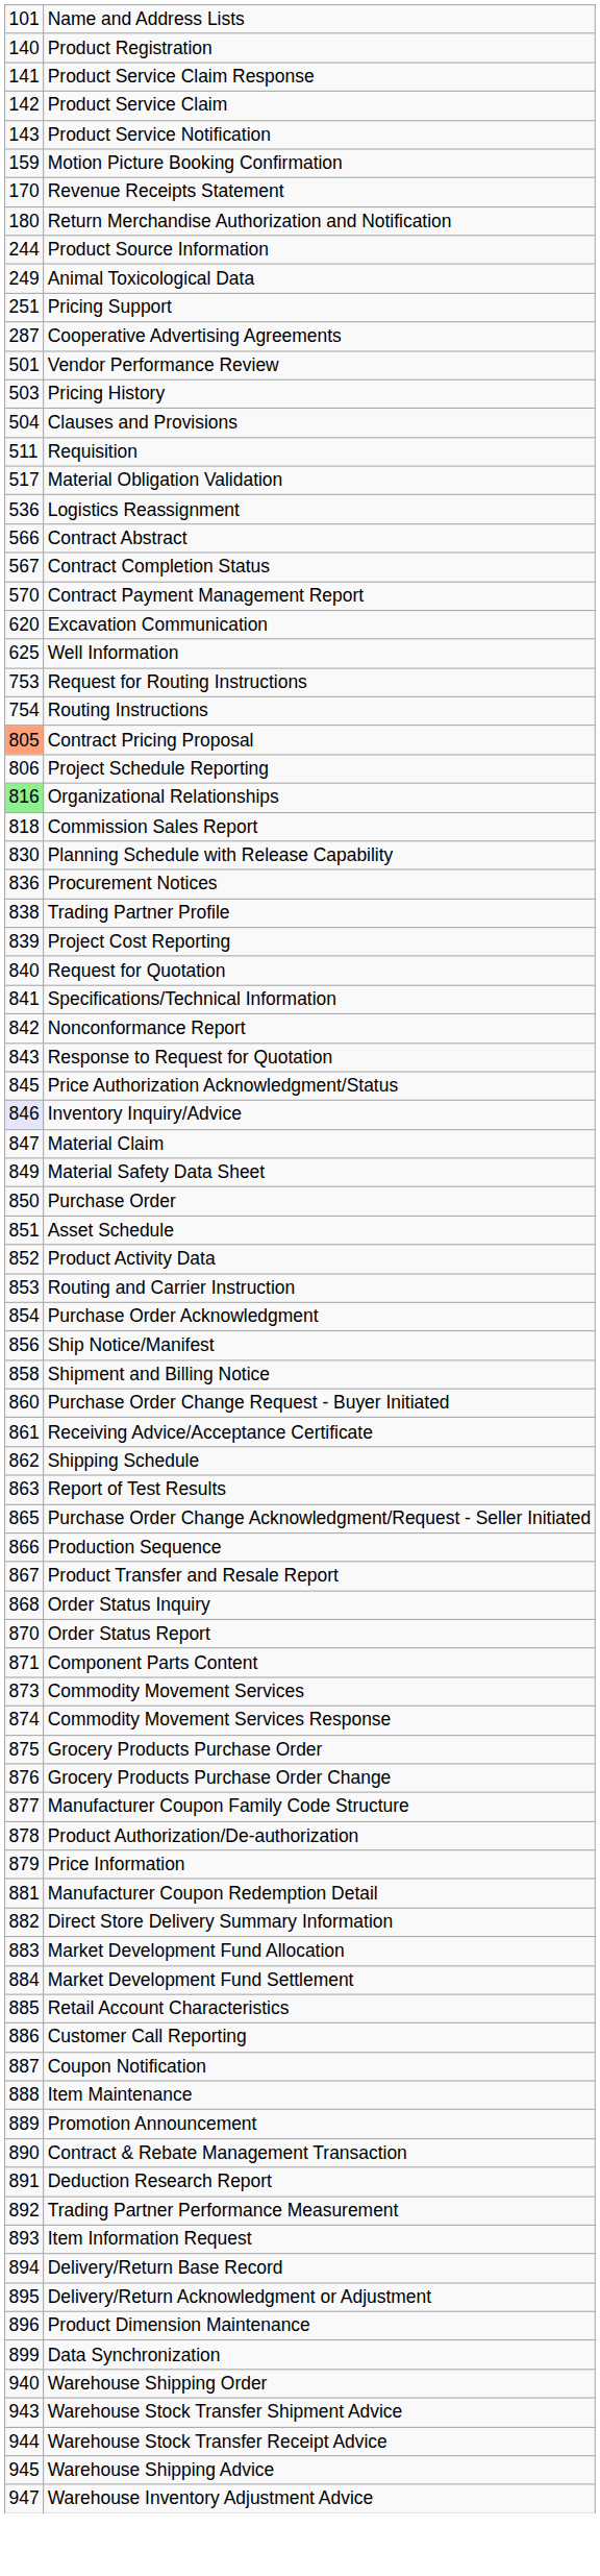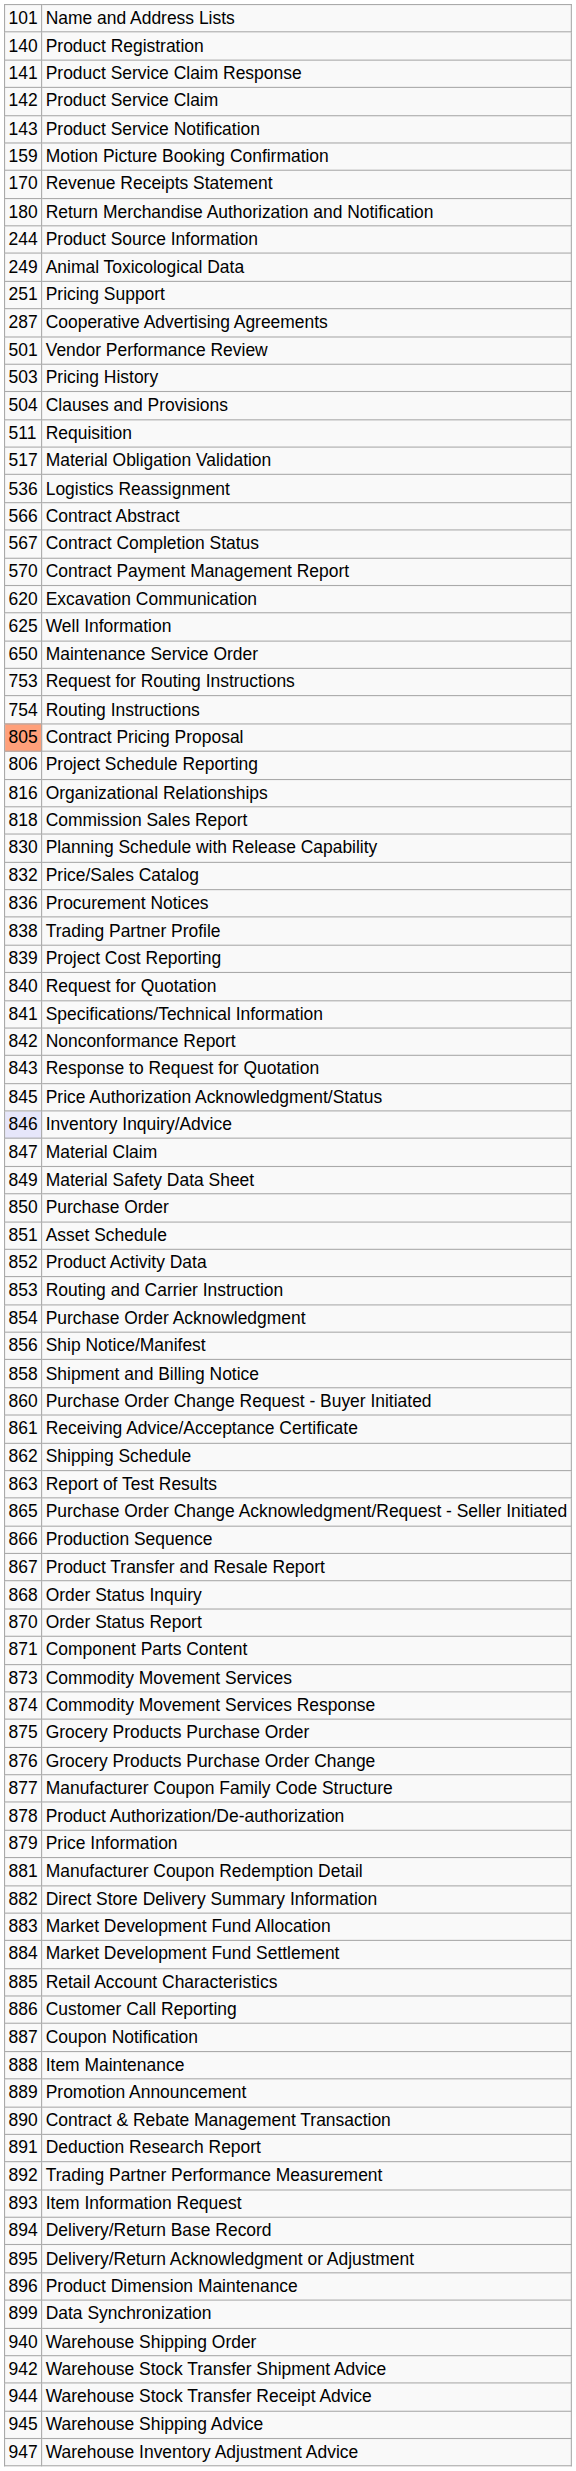 <table class="wikitable">
 <tr>
 <td>101</td>
 <td>Name and Address Lists</td>
 </tr>
 <tr>
 <td>140</td>
 <td>Product Registration</td>
 </tr>
 <tr>
 <td>141</td>
 <td>Product Service Claim Response</td>
 </tr>
 <tr>
 <td>142</td>
 <td>Product Service Claim</td>
 </tr>
 <tr>
 <td>143</td>
 <td>Product Service Notification</td>
 </tr>
 <tr>
 <td>159</td>
 <td>Motion Picture Booking Confirmation</td>
 </tr>
 <tr>
 <td>170</td>
 <td>Revenue Receipts Statement</td>
 </tr>
 <tr>
 <td>180</td>
 <td>Return Merchandise Authorization and Notification</td>
 </tr>
 <tr>
 <td>244</td>
 <td>Product Source Information</td>
 </tr>
 <tr>
 <td>249</td>
 <td>Animal Toxicological Data</td>
 </tr>
 <tr>
 <td>251</td>
 <td>Pricing Support</td>
 </tr>
 <tr>
 <td>287</td>
 <td>Cooperative Advertising Agreements</td>
 </tr>
 <tr>
 <td>501</td>
 <td>Vendor Performance Review</td>
 </tr>
 <tr>
 <td>503</td>
 <td>Pricing History</td>
 </tr>
 <tr>
 <td>504</td>
 <td>Clauses and Provisions</td>
 </tr>
 <tr>
 <td>511</td>
 <td>Requisition</td>
 </tr>
 <tr>
 <td>517</td>
 <td>Material Obligation Validation</td>
 </tr>
 <tr>
 <td>536</td>
 <td>Logistics Reassignment</td>
 </tr>
 <tr>
 <td>566</td>
 <td>Contract Abstract</td>
 </tr>
 <tr>
 <td>567</td>
 <td>Contract Completion Status</td>
 </tr>
 <tr>
 <td>570</td>
 <td>Contract Payment Management Report</td>
 </tr>
 <tr>
 <td>620</td>
 <td>Excavation Communication</td>
 </tr>
 <tr>
 <td>625</td>
 <td>Well Information</td>
 </tr>
 <tr>
+<td>650</td>
+<td>Maintenance Service Order</td>
+</tr>
+<tr>
 <td>753</td>
 <td>Request for Routing Instructions</td>
 </tr>
 <tr>
 <td>754</td>
 <td>Routing Instructions</td>
 </tr>
 <tr>
 <td style="background: lightsalmon;">805</td>
 <td>Contract Pricing Proposal</td>
 </tr>
 <tr>
 <td>806</td>
 <td>Project Schedule Reporting</td>
 </tr>
 <tr>
-<td style="background: lightgreen;">816</td>
+<td>816</td>
 <td>Organizational Relationships</td>
 </tr>
 <tr>
 <td>818</td>
 <td>Commission Sales Report</td>
 </tr>
 <tr>
 <td>830</td>
 <td>Planning Schedule with Release Capability</td>
+</tr>
+<tr>
+<td>832</td>
+<td>Price/Sales Catalog</td>
 </tr>
 <tr>
 <td>836</td>
 <td>Procurement Notices</td>
 </tr>
 <tr>
 <td>838</td>
 <td>Trading Partner Profile</td>
 </tr>
 <tr>
 <td>839</td>
 <td>Project Cost Reporting</td>
 </tr>
 <tr>
 <td>840</td>
 <td>Request for Quotation</td>
 </tr>
 <tr>
 <td>841</td>
 <td>Specifications/Technical Information</td>
 </tr>
 <tr>
 <td>842</td>
 <td>Nonconformance Report</td>
 </tr>
 <tr>
 <td>843</td>
 <td>Response to Request for Quotation</td>
 </tr>
 <tr>
 <td>845</td>
 <td>Price Authorization Acknowledgment/Status</td>
 </tr>
 <tr>
 <td style="background: lavender;">846</td>
 <td>Inventory Inquiry/Advice</td>
 </tr>
 <tr>
 <td>847</td>
 <td>Material Claim</td>
 </tr>
 <tr>
 <td>849</td>
 <td>Material Safety Data Sheet</td>
 </tr>
 <tr>
 <td>850</td>
 <td>Purchase Order</td>
 </tr>
 <tr>
 <td>851</td>
 <td>Asset Schedule</td>
 </tr>
 <tr>
 <td>852</td>
 <td>Product Activity Data</td>
 </tr>
 <tr>
 <td>853</td>
 <td>Routing and Carrier Instruction</td>
 </tr>
 <tr>
 <td>854</td>
 <td>Purchase Order Acknowledgment</td>
 </tr>
 <tr>
 <td>856</td>
 <td>Ship Notice/Manifest</td>
 </tr>
 <tr>
 <td>858</td>
 <td>Shipment and Billing Notice</td>
 </tr>
 <tr>
 <td>860</td>
 <td>Purchase Order Change Request - Buyer Initiated</td>
 </tr>
 <tr>
 <td>861</td>
 <td>Receiving Advice/Acceptance Certificate</td>
 </tr>
 <tr>
 <td>862</td>
 <td>Shipping Schedule</td>
 </tr>
 <tr>
 <td>863</td>
 <td>Report of Test Results</td>
 </tr>
 <tr>
 <td>865</td>
 <td>Purchase Order Change Acknowledgment/Request - Seller Initiated</td>
 </tr>
 <tr>
 <td>866</td>
 <td>Production Sequence</td>
 </tr>
 <tr>
 <td>867</td>
 <td>Product Transfer and Resale Report</td>
 </tr>
 <tr>
 <td>868</td>
 <td>Order Status Inquiry</td>
 </tr>
 <tr>
 <td>870</td>
 <td>Order Status Report</td>
 </tr>
 <tr>
 <td>871</td>
 <td>Component Parts Content</td>
 </tr>
 <tr>
 <td>873</td>
 <td>Commodity Movement Services</td>
 </tr>
 <tr>
 <td>874</td>
 <td>Commodity Movement Services Response</td>
 </tr>
 <tr>
 <td>875</td>
 <td>Grocery Products Purchase Order</td>
 </tr>
 <tr>
 <td>876</td>
 <td>Grocery Products Purchase Order Change</td>
 </tr>
 <tr>
 <td>877</td>
 <td>Manufacturer Coupon Family Code Structure</td>
 </tr>
 <tr>
 <td>878</td>
 <td>Product Authorization/De-authorization</td>
 </tr>
 <tr>
 <td>879</td>
 <td>Price Information</td>
 </tr>
 <tr>
 <td>881</td>
 <td>Manufacturer Coupon Redemption Detail</td>
 </tr>
 <tr>
 <td>882</td>
 <td>Direct Store Delivery Summary Information</td>
 </tr>
 <tr>
 <td>883</td>
 <td>Market Development Fund Allocation</td>
 </tr>
 <tr>
 <td>884</td>
 <td>Market Development Fund Settlement</td>
 </tr>
 <tr>
 <td>885</td>
 <td>Retail Account Characteristics</td>
 </tr>
 <tr>
 <td>886</td>
 <td>Customer Call Reporting</td>
 </tr>
 <tr>
 <td>887</td>
 <td>Coupon Notification</td>
 </tr>
 <tr>
 <td>888</td>
 <td>Item Maintenance</td>
 </tr>
 <tr>
 <td>889</td>
 <td>Promotion Announcement</td>
 </tr>
 <tr>
 <td>890</td>
 <td>Contract & Rebate Management Transaction</td>
 </tr>
 <tr>
 <td>891</td>
 <td>Deduction Research Report</td>
 </tr>
 <tr>
 <td>892</td>
 <td>Trading Partner Performance Measurement</td>
 </tr>
 <tr>
 <td>893</td>
 <td>Item Information Request</td>
 </tr>
 <tr>
 <td>894</td>
 <td>Delivery/Return Base Record</td>
 </tr>
 <tr>
 <td>895</td>
 <td>Delivery/Return Acknowledgment or Adjustment</td>
 </tr>
 <tr>
 <td>896</td>
 <td>Product Dimension Maintenance</td>
 </tr>
 <tr>
 <td>899</td>
 <td>Data Synchronization</td>
 </tr>
 <tr>
 <td>940</td>
 <td>Warehouse Shipping Order</td>
 </tr>
 <tr>
-<td>943</td>
+<td>942</td>
 <td>Warehouse Stock Transfer Shipment Advice</td>
 </tr>
 <tr>
 <td>944</td>
 <td>Warehouse Stock Transfer Receipt Advice</td>
 </tr>
 <tr>
 <td>945</td>
 <td>Warehouse Shipping Advice</td>
 </tr>
 <tr>
 <td>947</td>
 <td>Warehouse Inventory Adjustment Advice</td>
 </tr>
 </table>
